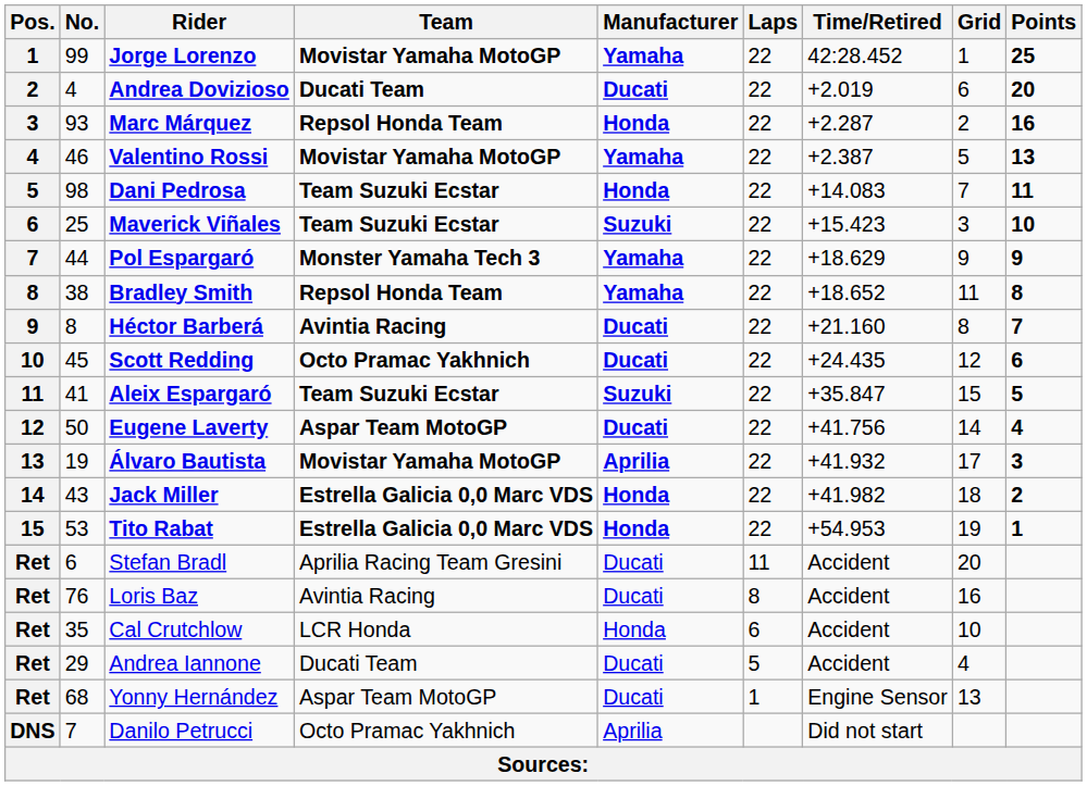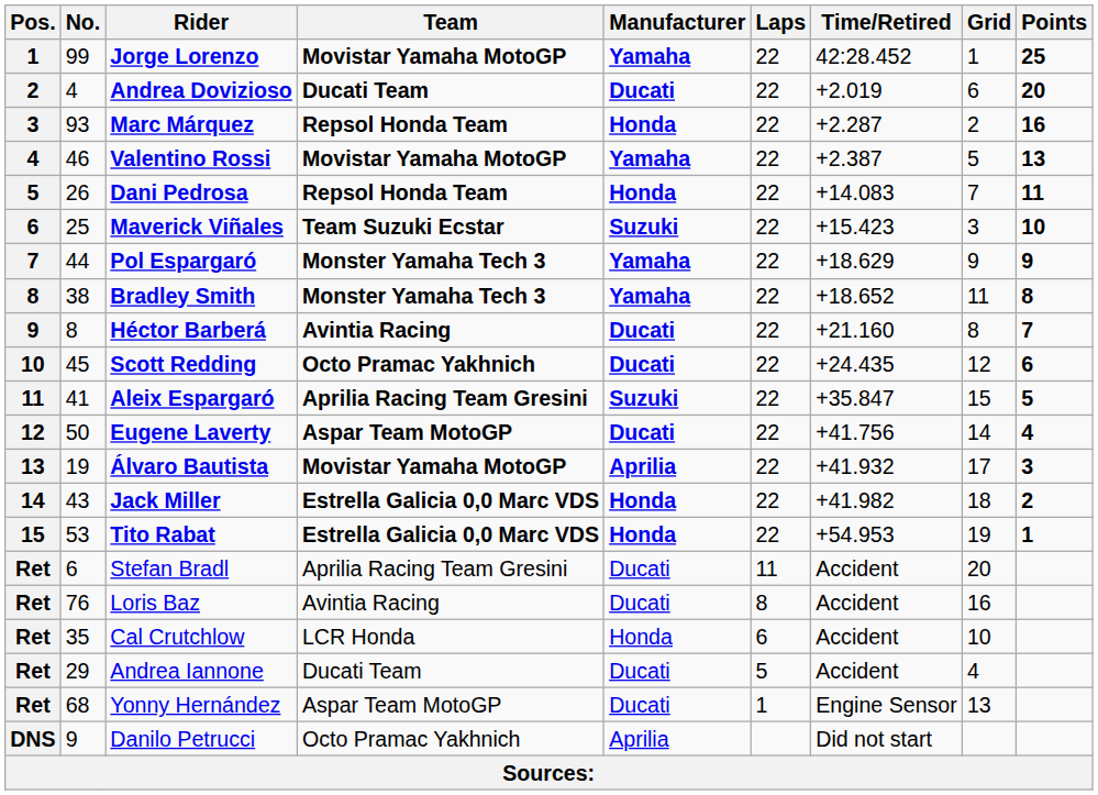 <table class="wikitable" style="font-size: 95%;">
 <tr>
 <th>Pos.</th>
 <th>No.</th>
 <th>Rider</th>
 <th>Team</th>
 <th>Manufacturer</th>
 <th>Laps</th>
 <th>Time/Retired</th>
 <th>Grid</th>
 <th>Points</th>
 </tr>
 <tr>
 <th>1</th>
 <td>99</td>
 <td> <strong><a href='#'>Jorge Lorenzo</a></strong></td>
 <td><strong>Movistar Yamaha MotoGP</strong></td>
 <td><strong><a href='#'>Yamaha</a></strong></td>
 <td>22</td>
 <td>42:28.452</td>
 <td>1</td>
 <td><strong>25</strong></td>
 </tr>
 <tr>
 <th>2</th>
 <td>4</td>
 <td> <strong><a href='#'>Andrea Dovizioso</a></strong></td>
 <td><strong>Ducati Team</strong></td>
 <td><strong><a href='#'>Ducati</a></strong></td>
 <td>22</td>
 <td>+2.019</td>
 <td>6</td>
 <td><strong>20</strong></td>
 </tr>
 <tr>
 <th>3</th>
 <td>93</td>
 <td> <strong><a href='#'>Marc Márquez</a></strong></td>
 <td><strong>Repsol Honda Team</strong></td>
 <td><strong><a href='#'>Honda</a></strong></td>
 <td>22</td>
 <td>+2.287</td>
 <td>2</td>
 <td><strong>16</strong></td>
 </tr>
 <tr>
 <th>4</th>
 <td>46</td>
 <td> <strong><a href='#'>Valentino Rossi</a></strong></td>
 <td><strong>Movistar Yamaha MotoGP</strong></td>
 <td><strong><a href='#'>Yamaha</a></strong></td>
 <td>22</td>
 <td>+2.387</td>
 <td>5</td>
 <td><strong>13</strong></td>
 </tr>
 <tr>
 <th>5</th>
-<td>98</td>
+<td>26</td>
 <td> <strong><a href='#'>Dani Pedrosa</a></strong></td>
-<td><strong>Team Suzuki Ecstar</strong></td>
+<td><strong>Repsol Honda Team</strong></td>
 <td><strong><a href='#'>Honda</a></strong></td>
 <td>22</td>
 <td>+14.083</td>
 <td>7</td>
 <td><strong>11</strong></td>
 </tr>
 <tr>
 <th>6</th>
 <td>25</td>
 <td> <strong><a href='#'>Maverick Viñales</a></strong></td>
 <td><strong>Team Suzuki Ecstar</strong></td>
 <td><strong><a href='#'>Suzuki</a></strong></td>
 <td>22</td>
 <td>+15.423</td>
 <td>3</td>
 <td><strong>10</strong></td>
 </tr>
 <tr>
 <th>7</th>
 <td>44</td>
 <td> <strong><a href='#'>Pol Espargaró</a></strong></td>
 <td><strong>Monster Yamaha Tech 3</strong></td>
 <td><strong><a href='#'>Yamaha</a></strong></td>
 <td>22</td>
 <td>+18.629</td>
 <td>9</td>
 <td><strong>9</strong></td>
 </tr>
 <tr>
 <th>8</th>
 <td>38</td>
 <td> <strong><a href='#'>Bradley Smith</a></strong></td>
-<td><strong>Repsol Honda Team</strong></td>
+<td><strong>Monster Yamaha Tech 3</strong></td>
 <td><strong><a href='#'>Yamaha</a></strong></td>
 <td>22</td>
 <td>+18.652</td>
 <td>11</td>
 <td><strong>8</strong></td>
 </tr>
 <tr>
 <th>9</th>
 <td>8</td>
 <td> <strong><a href='#'>Héctor Barberá</a></strong></td>
 <td><strong>Avintia Racing</strong></td>
 <td><strong><a href='#'>Ducati</a></strong></td>
 <td>22</td>
 <td>+21.160</td>
 <td>8</td>
 <td><strong>7</strong></td>
 </tr>
 <tr>
 <th>10</th>
 <td>45</td>
 <td> <strong><a href='#'>Scott Redding</a></strong></td>
 <td><strong>Octo Pramac Yakhnich</strong></td>
 <td><strong><a href='#'>Ducati</a></strong></td>
 <td>22</td>
 <td>+24.435</td>
 <td>12</td>
 <td><strong>6</strong></td>
 </tr>
 <tr>
 <th>11</th>
 <td>41</td>
 <td> <strong><a href='#'>Aleix Espargaró</a></strong></td>
-<td><strong>Team Suzuki Ecstar</strong></td>
+<td><strong>Aprilia Racing Team Gresini</strong></td>
 <td><strong><a href='#'>Suzuki</a></strong></td>
 <td>22</td>
 <td>+35.847</td>
 <td>15</td>
 <td><strong>5</strong></td>
 </tr>
 <tr>
 <th>12</th>
 <td>50</td>
 <td> <strong><a href='#'>Eugene Laverty</a></strong></td>
 <td><strong>Aspar Team MotoGP</strong></td>
 <td><strong><a href='#'>Ducati</a></strong></td>
 <td>22</td>
 <td>+41.756</td>
 <td>14</td>
 <td><strong>4</strong></td>
 </tr>
 <tr>
 <th>13</th>
 <td>19</td>
 <td> <strong><a href='#'>Álvaro Bautista</a></strong></td>
 <td><strong>Movistar Yamaha MotoGP</strong></td>
 <td><strong><a href='#'>Aprilia</a></strong></td>
 <td>22</td>
 <td>+41.932</td>
 <td>17</td>
 <td><strong>3</strong></td>
 </tr>
 <tr>
 <th>14</th>
 <td>43</td>
 <td> <strong><a href='#'>Jack Miller</a></strong></td>
 <td><strong>Estrella Galicia 0,0 Marc VDS</strong></td>
 <td><strong><a href='#'>Honda</a></strong></td>
 <td>22</td>
 <td>+41.982</td>
 <td>18</td>
 <td><strong>2</strong></td>
 </tr>
 <tr>
 <th>15</th>
 <td>53</td>
 <td> <strong><a href='#'>Tito Rabat</a></strong></td>
 <td><strong>Estrella Galicia 0,0 Marc VDS</strong></td>
 <td><strong><a href='#'>Honda</a></strong></td>
 <td>22</td>
 <td>+54.953</td>
 <td>19</td>
 <td><strong>1</strong></td>
 </tr>
 <tr>
 <th>Ret</th>
 <td>6</td>
 <td> <a href='#'>Stefan Bradl</a></td>
 <td>Aprilia Racing Team Gresini</td>
 <td><a href='#'>Ducati</a></td>
 <td>11</td>
 <td>Accident</td>
 <td>20</td>
 <td></td>
 </tr>
 <tr>
 <th>Ret</th>
 <td>76</td>
 <td> <a href='#'>Loris Baz</a></td>
 <td>Avintia Racing</td>
 <td><a href='#'>Ducati</a></td>
 <td>8</td>
 <td>Accident</td>
 <td>16</td>
 <td></td>
 </tr>
 <tr>
 <th>Ret</th>
 <td>35</td>
 <td> <a href='#'>Cal Crutchlow</a></td>
 <td>LCR Honda</td>
 <td><a href='#'>Honda</a></td>
 <td>6</td>
 <td>Accident</td>
 <td>10</td>
 <td></td>
 </tr>
 <tr>
 <th>Ret</th>
 <td>29</td>
 <td> <a href='#'>Andrea Iannone</a></td>
 <td>Ducati Team</td>
 <td><a href='#'>Ducati</a></td>
 <td>5</td>
 <td>Accident</td>
 <td>4</td>
 <td></td>
 </tr>
 <tr>
 <th>Ret</th>
 <td>68</td>
 <td> <a href='#'>Yonny Hernández</a></td>
 <td>Aspar Team MotoGP</td>
 <td><a href='#'>Ducati</a></td>
 <td>1</td>
 <td>Engine Sensor</td>
 <td>13</td>
 <td></td>
 </tr>
 <tr>
 <th>DNS</th>
-<td>7</td>
+<td>9</td>
 <td> <a href='#'>Danilo Petrucci</a></td>
 <td>Octo Pramac Yakhnich</td>
 <td><a href='#'>Aprilia</a></td>
 <td></td>
 <td>Did not start</td>
 <td></td>
 <td></td>
 </tr>
 <tr>
 <th colspan=9>Sources:</th>
 </tr>
 </table>
